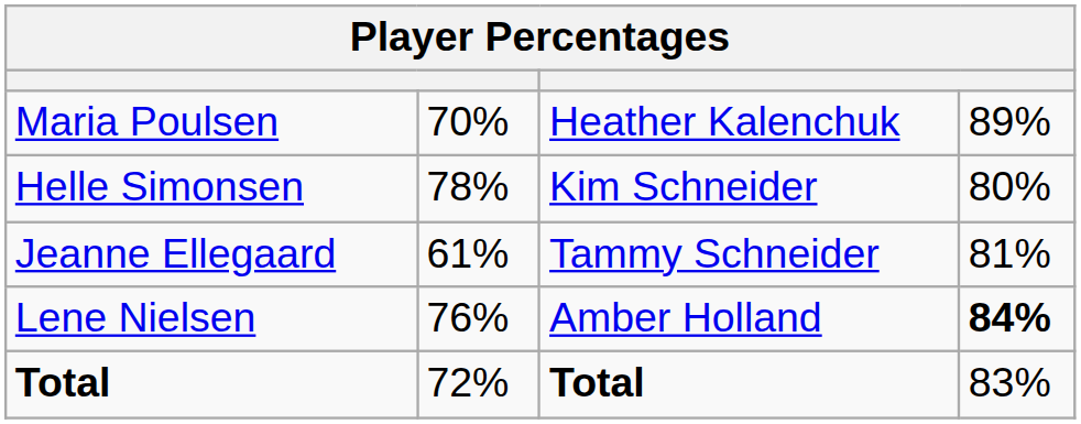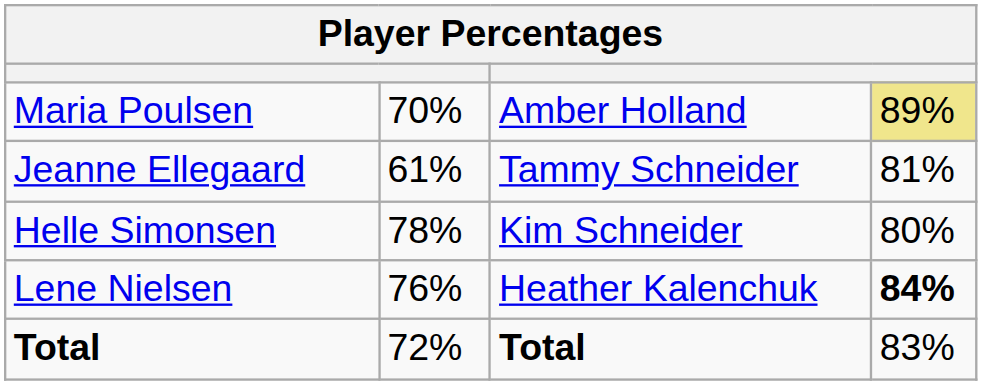 <table class="wikitable">
 <tr>
 <th colspan=4 width=400>Player Percentages</th>
 </tr>
 <tr>
 <th colspan=2 width=200></th>
 <th colspan=2 width=200></th>
 </tr>
 <tr>
 <td><a href='#'>Maria Poulsen</a></td>
 <td>70%</td>
-<td><a href='#'>Heather Kalenchuk</a></td>
-<td>89%</td>
+<td><a href='#'>Amber Holland</a></td>
+<td style="background: khaki;">89%</td>
+</tr>
+<tr>
+<td><a href='#'>Jeanne Ellegaard</a></td>
+<td>61%</td>
+<td><a href='#'>Tammy Schneider</a></td>
+<td>81%</td>
 </tr>
 <tr>
 <td><a href='#'>Helle Simonsen</a></td>
 <td>78%</td>
 <td><a href='#'>Kim Schneider</a></td>
 <td>80%</td>
 </tr>
 <tr>
-<td><a href='#'>Jeanne Ellegaard</a></td>
-<td>61%</td>
-<td><a href='#'>Tammy Schneider</a></td>
-<td>81%</td>
-</tr>
-<tr>
 <td><a href='#'>Lene Nielsen</a></td>
 <td>76%</td>
-<td><a href='#'>Amber Holland</a></td>
+<td><a href='#'>Heather Kalenchuk</a></td>
 <td><strong>84%</strong></td>
 </tr>
 <tr>
 <td><strong>Total</strong></td>
 <td>72%</td>
 <td><strong>Total</strong></td>
 <td>83%</td>
 </tr>
 </table>
